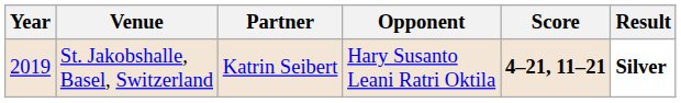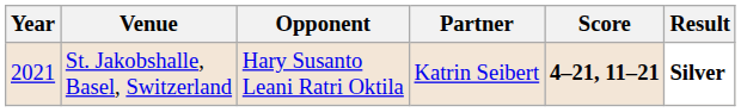 <table class="sortable wikitable" style="font-size: 90%;">
 <tr>
 <th>Year</th>
 <th>Venue</th>
+<th>Opponent</th>
 <th>Partner</th>
-<th>Opponent</th>
 <th>Score</th>
 <th>Result</th>
 </tr>
 <tr style="background:#F3E6D7">
-<td align="center"><a href='#'>2019</a></td>
+<td align="center"><a href='#'>2021</a></td>
 <td align="left"><a href='#'>St. Jakobshalle</a>,<br><a href='#'>Basel</a>, <a href='#'>Switzerland</a></td>
+<td align="left"> <a href='#'>Hary Susanto</a><br>  <a href='#'>Leani Ratri Oktila</a></td>
 <td align="left"> <a href='#'>Katrin Seibert</a></td>
-<td align="left"> <a href='#'>Hary Susanto</a><br>  <a href='#'>Leani Ratri Oktila</a></td>
 <td align="left"><strong>4–21, 11–21</strong></td>
 <td style="text-align:left; background:white"> <strong>Silver</strong></td>
 </tr>
 </table>
